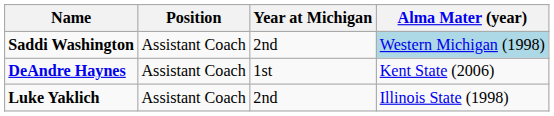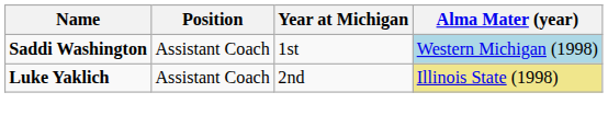 <table class="wikitable" style="white-space:nowrap; font-size:90%;">
 <tr>
 <th>Name</th>
 <th>Position</th>
 <th>Year at Michigan</th>
 <th><a href='#'>Alma Mater</a> (year)</th>
 </tr>
 <tr>
 <td><strong>Saddi Washington</strong></td>
 <td>Assistant Coach</td>
-<td>2nd</td>
+<td>1st</td>
 <td style="background: lightblue;"><a href='#'>Western Michigan</a> (1998)</td>
-</tr>
-<tr>
-<td><strong><a href='#'>DeAndre Haynes</a></strong></td>
-<td>Assistant Coach</td>
-<td>1st</td>
-<td><a href='#'>Kent State</a> (2006)</td>
 </tr>
 <tr>
 <td><strong>Luke Yaklich</strong></td>
 <td>Assistant Coach</td>
 <td>2nd</td>
-<td><a href='#'>Illinois State</a> (1998)</td>
+<td style="background: khaki;"><a href='#'>Illinois State</a> (1998)</td>
 </tr>
 </table>
